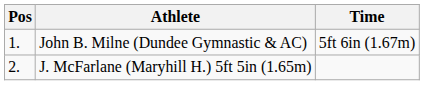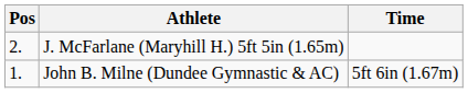 <table class="wikitable">
 <tr>
 <th>Pos</th>
 <th>Athlete</th>
 <th>Time</th>
 </tr>
 <tr>
+<td>2.</td>
+<td>J. McFarlane (Maryhill H.) 5ft 5in (1.65m)</td>
+<td></td>
+</tr>
+<tr>
 <td>1.</td>
 <td>John B. Milne (Dundee Gymnastic & AC)</td>
 <td>5ft 6in (1.67m)</td>
 </tr>
-<tr>
-<td>2.</td>
-<td>J. McFarlane (Maryhill H.) 5ft 5in (1.65m)</td>
-<td></td>
-</tr>
 </table>
